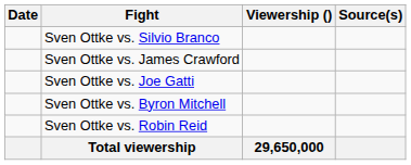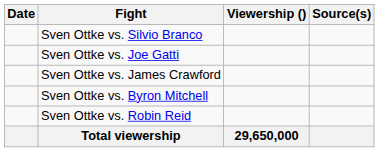 <table class="wikitable sortable">
 <tr>
 <th>Date</th>
 <th>Fight</th>
 <th>Viewership ()</th>
 <th>Source(s)</th>
 </tr>
 <tr>
 <td></td>
 <td>Sven Ottke vs. <a href='#'>Silvio Branco</a></td>
 <td></td>
 <td></td>
 </tr>
 <tr>
 <td></td>
-<td>Sven Ottke vs. James Crawford</td>
+<td>Sven Ottke vs. <a href='#'>Joe Gatti</a></td>
 <td></td>
 <td></td>
 </tr>
 <tr>
 <td></td>
-<td>Sven Ottke vs. <a href='#'>Joe Gatti</a></td>
+<td>Sven Ottke vs. James Crawford</td>
 <td></td>
 <td></td>
 </tr>
 <tr>
 <td></td>
 <td>Sven Ottke vs. <a href='#'>Byron Mitchell</a></td>
 <td></td>
 <td></td>
 </tr>
 <tr>
 <td></td>
 <td>Sven Ottke vs. <a href='#'>Robin Reid</a></td>
 <td></td>
 <td></td>
 </tr>
 <tr>
 <th></th>
 <th>Total viewership</th>
 <th>29,650,000</th>
 <th></th>
 </tr>
 </table>
